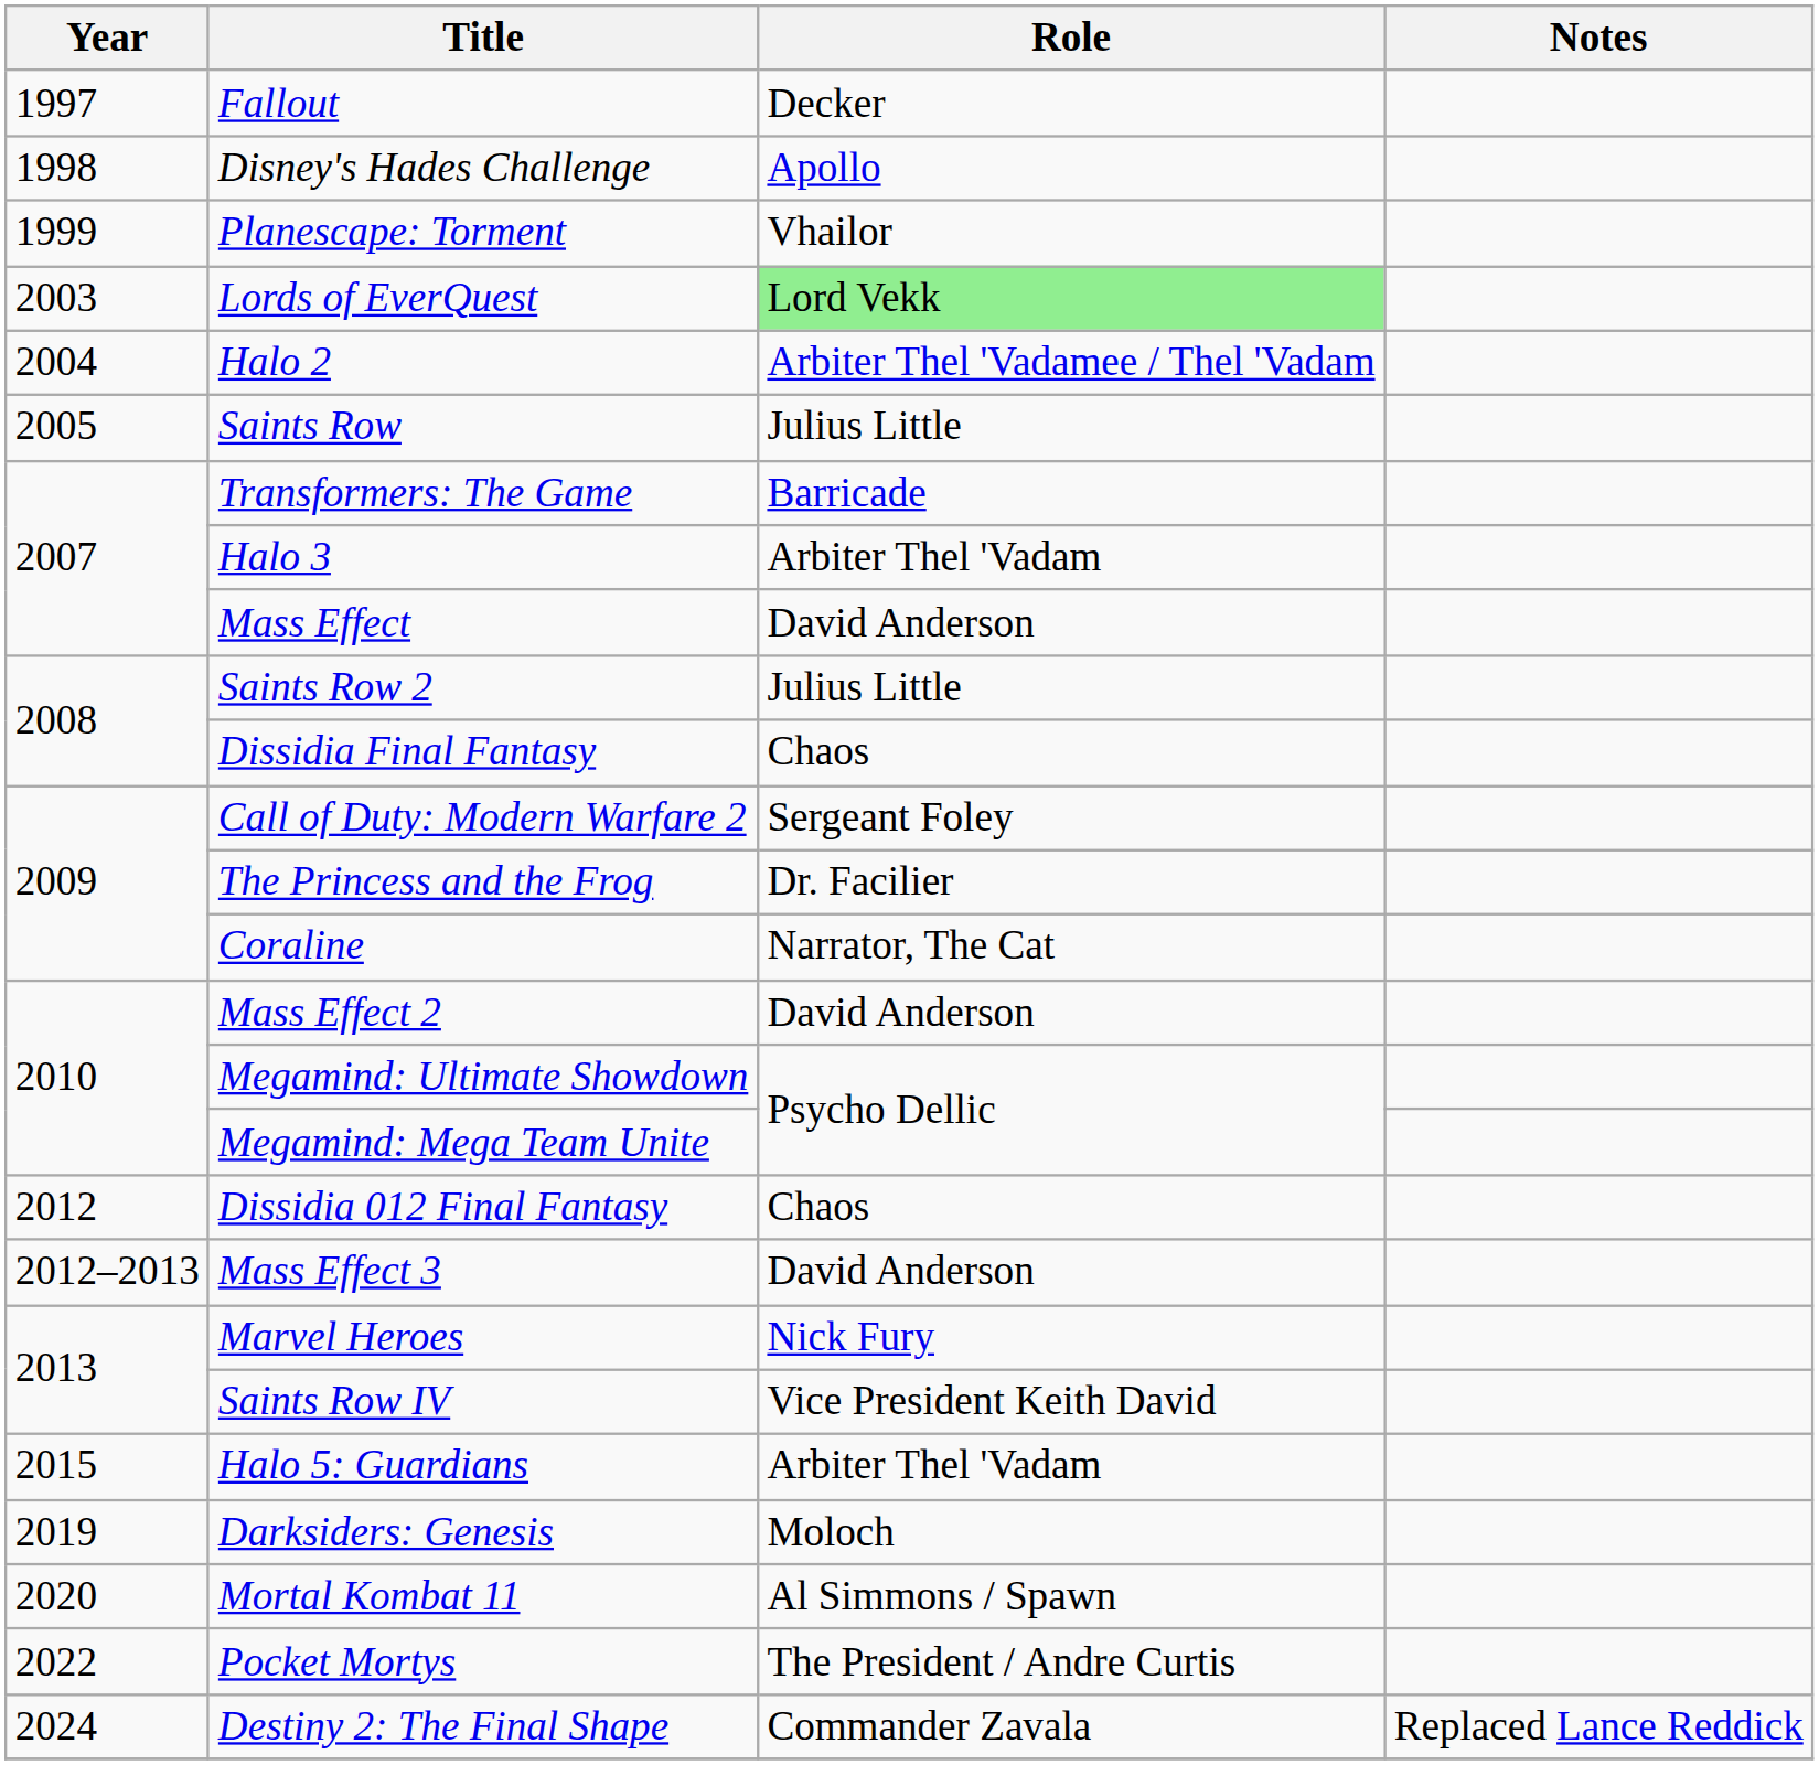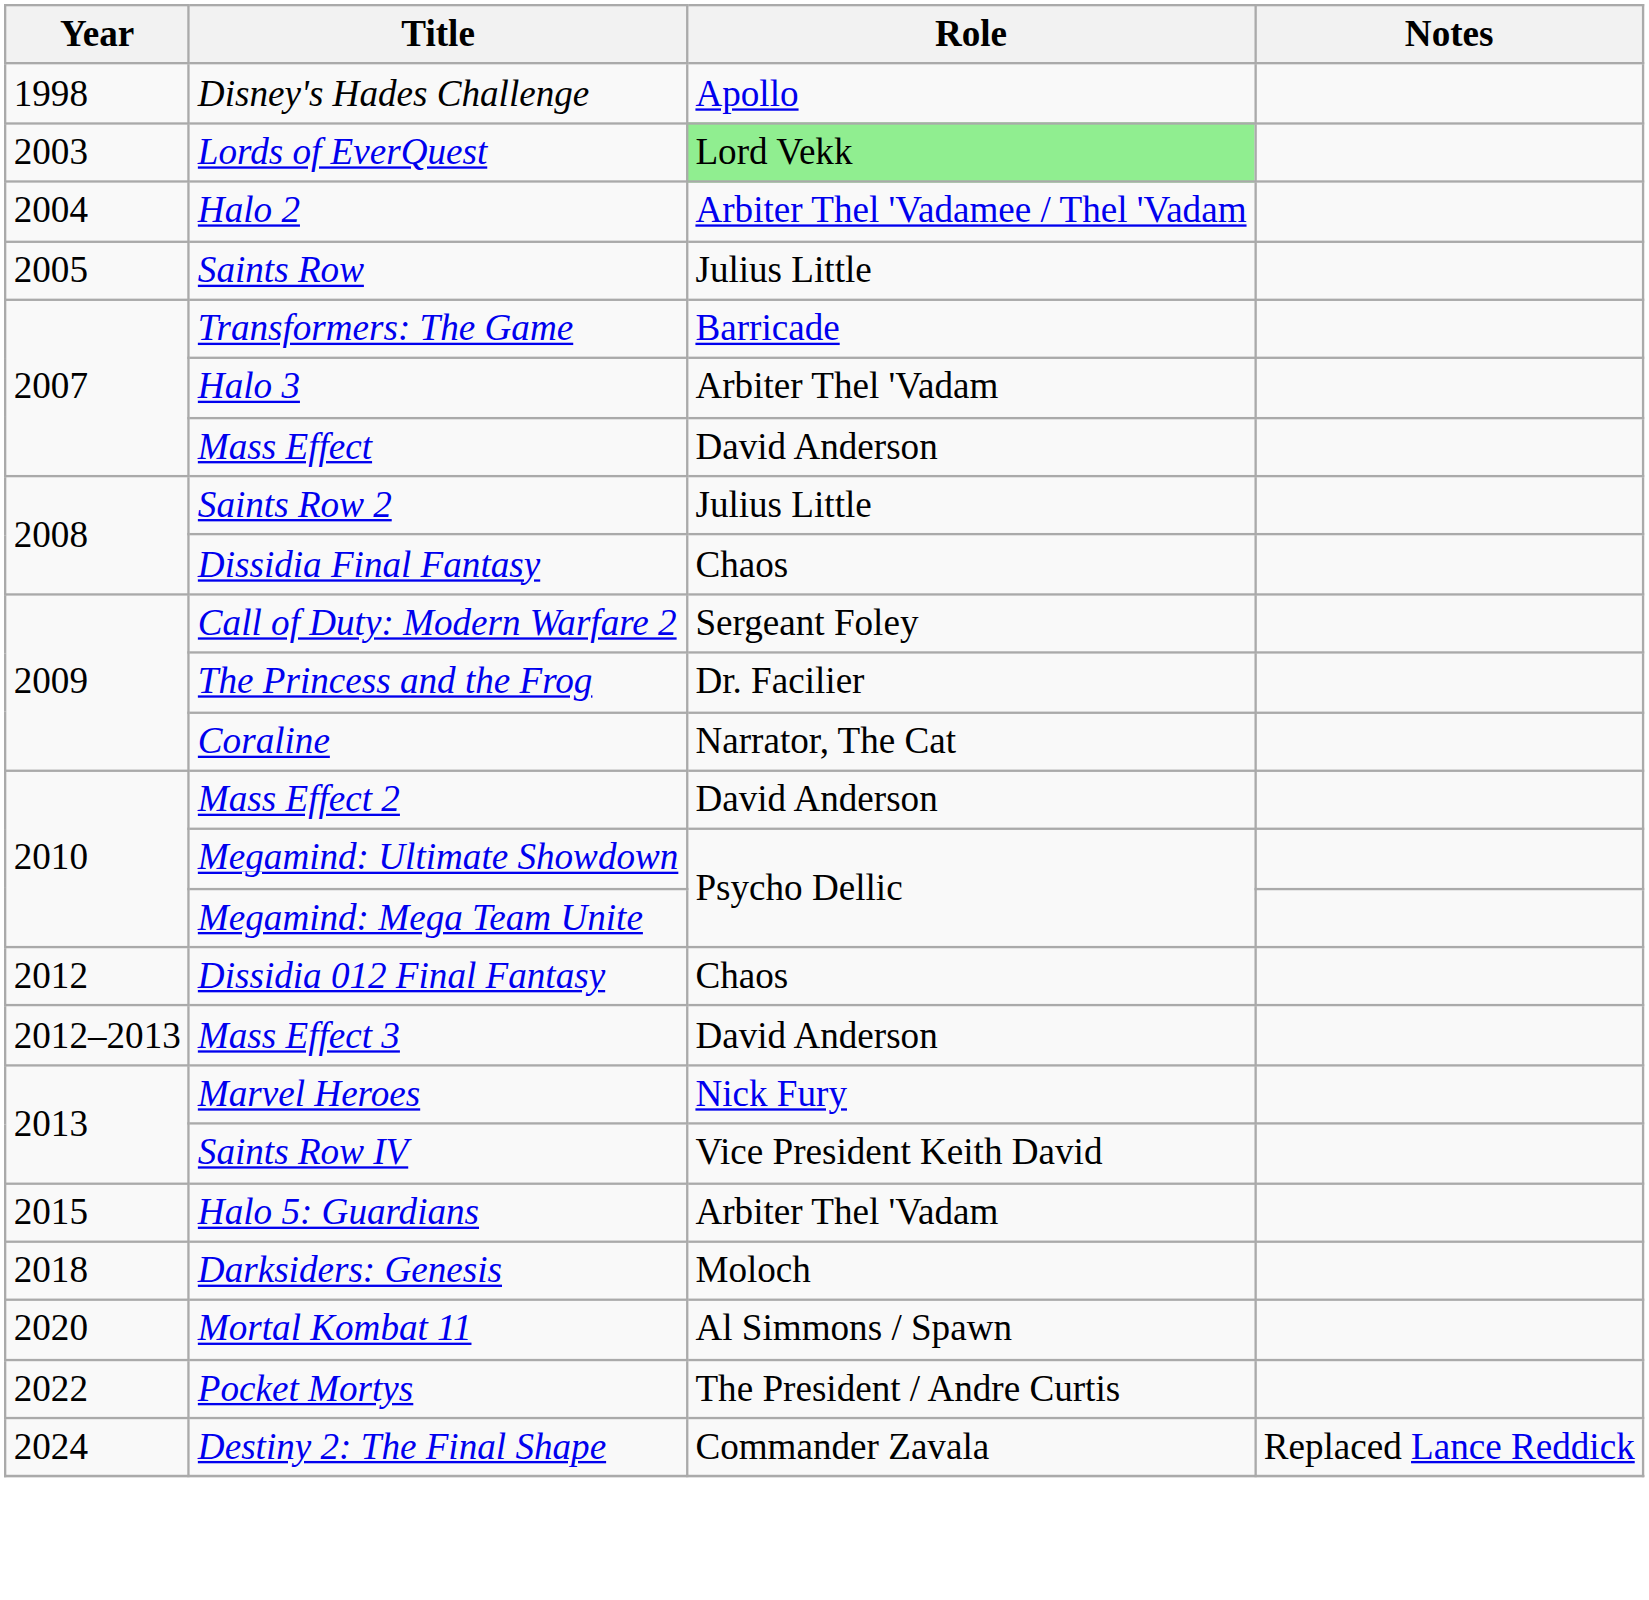 <table class = "wikitable sortable">
 <tr>
 <th>Year</th>
 <th>Title</th>
 <th>Role</th>
 <th>Notes</th>
 </tr>
 <tr>
-<td>1997</td>
-<td><em><a href='#'>Fallout</a></em></td>
-<td>Decker</td>
-<td></td>
-</tr>
-<tr>
 <td>1998</td>
 <td><em>Disney's Hades Challenge</em></td>
 <td><a href='#'>Apollo</a></td>
-<td></td>
-</tr>
-<tr>
-<td>1999</td>
-<td><em><a href='#'>Planescape: Torment</a></em></td>
-<td>Vhailor</td>
 <td></td>
 </tr>
 <tr>
 <td>2003</td>
 <td><em><a href='#'>Lords of EverQuest</a></em></td>
 <td style="background: lightgreen;">Lord Vekk</td>
 <td></td>
 </tr>
 <tr>
 <td>2004</td>
 <td><em><a href='#'>Halo 2</a></em></td>
 <td><a href='#'>Arbiter Thel 'Vadamee / Thel 'Vadam</a></td>
 <td></td>
 </tr>
 <tr>
 <td>2005</td>
 <td><em><a href='#'>Saints Row</a></em></td>
 <td>Julius Little</td>
 <td></td>
 </tr>
 <tr>
 <td rowspan="3">2007</td>
 <td><em><a href='#'>Transformers: The Game</a></em></td>
 <td><a href='#'>Barricade</a></td>
 <td></td>
 </tr>
 <tr>
 <td><em><a href='#'>Halo 3</a></em></td>
 <td>Arbiter Thel 'Vadam</td>
 <td></td>
 </tr>
 <tr>
 <td><em><a href='#'>Mass Effect</a></em></td>
 <td>David Anderson</td>
 <td></td>
 </tr>
 <tr>
 <td rowspan="2">2008</td>
 <td><em><a href='#'>Saints Row 2</a></em></td>
 <td>Julius Little</td>
 <td></td>
 </tr>
 <tr>
 <td><em><a href='#'>Dissidia Final Fantasy</a></em></td>
 <td>Chaos</td>
 <td></td>
 </tr>
 <tr>
 <td rowspan="3">2009</td>
 <td><em><a href='#'>Call of Duty: Modern Warfare 2</a></em></td>
 <td>Sergeant Foley</td>
 <td></td>
 </tr>
 <tr>
 <td data-sort-value="Princess and the Frog, The"><em><a href='#'>The Princess and the Frog</a></em></td>
 <td>Dr. Facilier</td>
 <td></td>
 </tr>
 <tr>
 <td><em><a href='#'>Coraline</a></em></td>
 <td>Narrator, The Cat</td>
 <td></td>
 </tr>
 <tr>
 <td rowspan="3">2010</td>
 <td><em><a href='#'>Mass Effect 2</a></em></td>
 <td>David Anderson</td>
 <td></td>
 </tr>
 <tr>
 <td><em><a href='#'>Megamind: Ultimate Showdown</a></em></td>
 <td rowspan="2">Psycho Dellic</td>
 <td></td>
 </tr>
 <tr>
 <td><em><a href='#'>Megamind: Mega Team Unite</a></em></td>
 <td></td>
 </tr>
 <tr>
 <td>2012</td>
 <td><em><a href='#'>Dissidia 012 Final Fantasy</a></em></td>
 <td>Chaos</td>
 <td></td>
 </tr>
 <tr>
 <td>2012–2013</td>
 <td><em><a href='#'>Mass Effect 3</a></em></td>
 <td>David Anderson</td>
 <td></td>
 </tr>
 <tr>
 <td rowspan="2">2013</td>
 <td><em><a href='#'>Marvel Heroes</a></em></td>
 <td><a href='#'>Nick Fury</a></td>
 <td></td>
 </tr>
 <tr>
 <td><em><a href='#'>Saints Row IV</a></em></td>
 <td>Vice President Keith David</td>
 <td></td>
 </tr>
 <tr>
 <td>2015</td>
 <td><em><a href='#'>Halo 5: Guardians</a></em></td>
 <td>Arbiter Thel 'Vadam</td>
 <td></td>
 </tr>
 <tr>
-<td>2019</td>
+<td>2018</td>
 <td><em><a href='#'>Darksiders: Genesis</a></em></td>
 <td>Moloch</td>
 <td></td>
 </tr>
 <tr>
 <td>2020</td>
 <td><em><a href='#'>Mortal Kombat 11</a></em></td>
 <td>Al Simmons / Spawn</td>
 <td></td>
 </tr>
 <tr>
 <td>2022</td>
 <td><em><a href='#'>Pocket Mortys</a></em></td>
 <td>The President / Andre Curtis</td>
 <td></td>
 </tr>
 <tr>
 <td>2024</td>
 <td><em><a href='#'>Destiny 2: The Final Shape</a></em></td>
 <td>Commander Zavala</td>
 <td>Replaced <a href='#'>Lance Reddick</a></td>
 </tr>
 <tr>
 </tr>
 </table>
